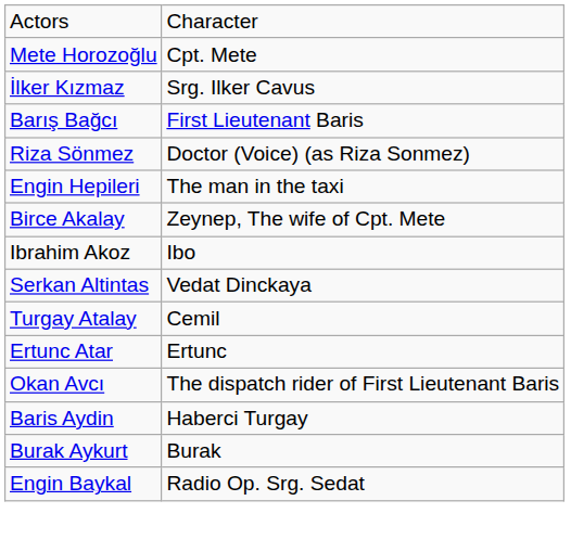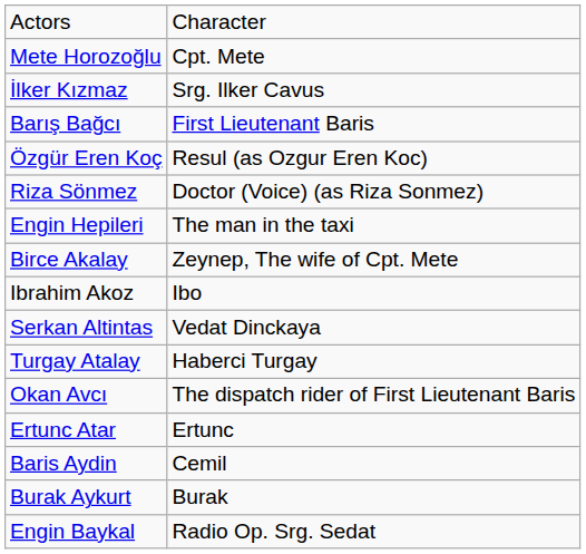 <table class="wikitable">
 <tr>
 <td>Actors</td>
 <td>Character</td>
 </tr>
 <tr>
 <td><a href='#'>Mete Horozoğlu</a></td>
 <td>Cpt. Mete</td>
 </tr>
 <tr>
 <td><a href='#'>İlker Kızmaz</a></td>
 <td>Srg. Ilker Cavus</td>
 </tr>
 <tr>
 <td><a href='#'>Barış Bağcı</a></td>
 <td><a href='#'>First Lieutenant</a> Baris</td>
+</tr>
+<tr>
+<td><a href='#'>Özgür Eren Koç</a></td>
+<td>Resul (as Ozgur Eren Koc)</td>
 </tr>
 <tr>
 <td><a href='#'>Riza Sönmez</a></td>
 <td>Doctor (Voice) (as Riza Sonmez)</td>
 </tr>
 <tr>
 <td><a href='#'>Engin Hepileri</a></td>
 <td>The man in the taxi</td>
 </tr>
 <tr>
 <td><a href='#'>Birce Akalay</a></td>
 <td>Zeynep, The wife of Cpt. Mete</td>
 </tr>
 <tr>
 <td>Ibrahim Akoz</td>
 <td>Ibo</td>
 </tr>
 <tr>
 <td><a href='#'>Serkan Altintas</a></td>
 <td>Vedat Dinckaya</td>
 </tr>
 <tr>
 <td><a href='#'>Turgay Atalay</a></td>
-<td>Cemil</td>
+<td>Haberci Turgay</td>
+</tr>
+<tr>
+<td><a href='#'>Okan Avcı</a></td>
+<td>The dispatch rider of First Lieutenant Baris</td>
 </tr>
 <tr>
 <td><a href='#'>Ertunc Atar</a></td>
 <td>Ertunc</td>
 </tr>
 <tr>
-<td><a href='#'>Okan Avcı</a></td>
-<td>The dispatch rider of First Lieutenant Baris</td>
-</tr>
-<tr>
 <td><a href='#'>Baris Aydin</a></td>
-<td>Haberci Turgay</td>
+<td>Cemil</td>
 </tr>
 <tr>
 <td><a href='#'>Burak Aykurt</a></td>
 <td>Burak</td>
 </tr>
 <tr>
 <td><a href='#'>Engin Baykal</a></td>
 <td>Radio Op. Srg. Sedat</td>
 </tr>
 </table>
